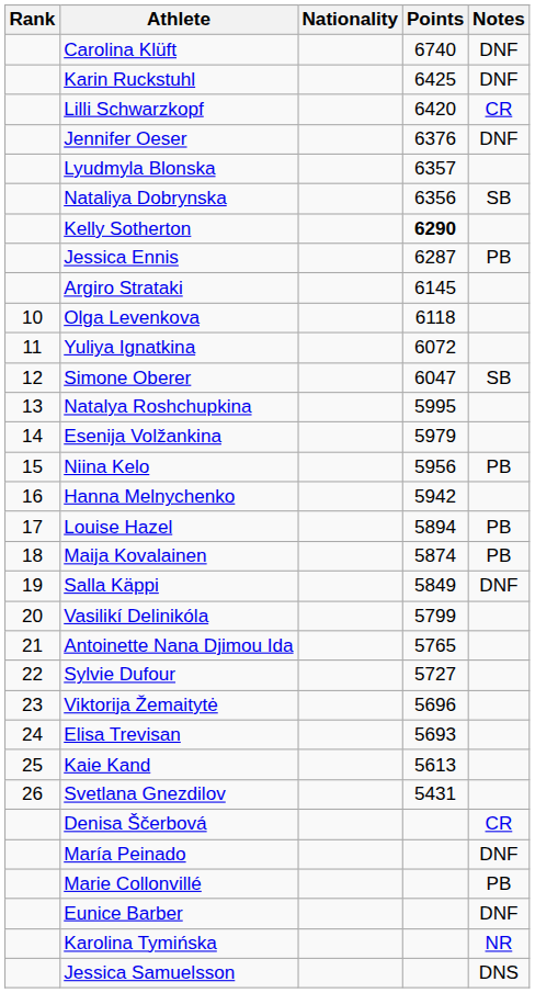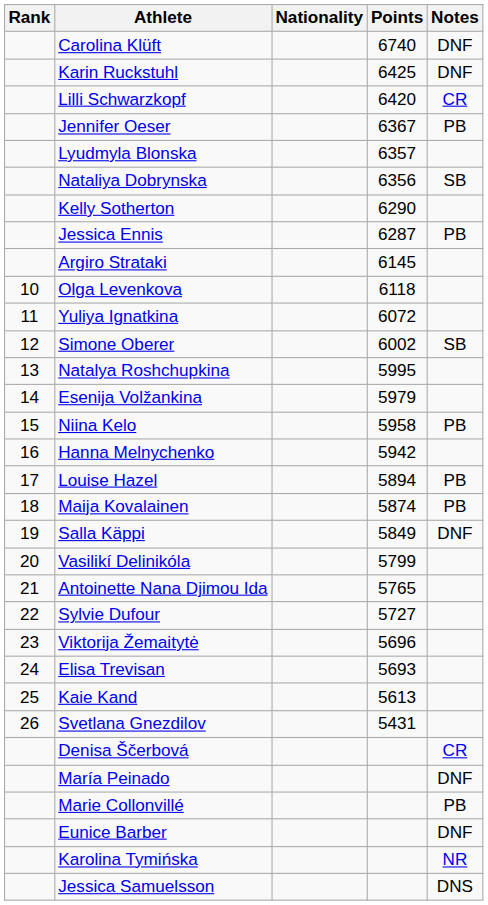 <table class="wikitable sortable" style="text-align:center">
 <tr>
 <th>Rank</th>
 <th>Athlete</th>
 <th>Nationality</th>
 <th>Points</th>
 <th>Notes</th>
 </tr>
 <tr>
 <td></td>
 <td align=left><a href='#'>Carolina Klüft</a></td>
 <td align=left></td>
 <td>6740</td>
 <td>DNF</td>
 </tr>
 <tr>
 <td></td>
 <td align=left><a href='#'>Karin Ruckstuhl</a></td>
 <td align=left></td>
 <td>6425</td>
 <td>DNF</td>
 </tr>
 <tr>
 <td></td>
 <td align=left><a href='#'>Lilli Schwarzkopf</a></td>
 <td align=left></td>
 <td>6420</td>
 <td><a href='#'>CR</a></td>
 </tr>
 <tr>
 <td></td>
 <td align=left><a href='#'>Jennifer Oeser</a></td>
 <td align=left></td>
-<td>6376</td>
-<td>DNF</td>
+<td>6367</td>
+<td>PB</td>
 </tr>
 <tr>
 <td></td>
 <td align=left><a href='#'>Lyudmyla Blonska</a></td>
 <td align=left></td>
 <td>6357</td>
 <td></td>
 </tr>
 <tr>
 <td></td>
 <td align=left><a href='#'>Nataliya Dobrynska</a></td>
 <td align=left></td>
 <td>6356</td>
 <td>SB</td>
 </tr>
 <tr>
 <td></td>
 <td align=left><a href='#'>Kelly Sotherton</a></td>
 <td align=left></td>
-<td><strong>6290</strong></td>
+<td>6290</td>
 <td></td>
 </tr>
 <tr>
 <td></td>
 <td align=left><a href='#'>Jessica Ennis</a></td>
 <td align=left></td>
 <td>6287</td>
 <td>PB</td>
 </tr>
 <tr>
 <td></td>
 <td align=left><a href='#'>Argiro Strataki</a></td>
 <td align=left></td>
 <td>6145</td>
 <td></td>
 </tr>
 <tr>
 <td>10</td>
 <td align=left><a href='#'>Olga Levenkova</a></td>
 <td align=left></td>
 <td>6118</td>
 <td></td>
 </tr>
 <tr>
 <td>11</td>
 <td align=left><a href='#'>Yuliya Ignatkina</a></td>
 <td align=left></td>
 <td>6072</td>
 <td></td>
 </tr>
 <tr>
 <td>12</td>
 <td align=left><a href='#'>Simone Oberer</a></td>
 <td align=left></td>
-<td>6047</td>
+<td>6002</td>
 <td>SB</td>
 </tr>
 <tr>
 <td>13</td>
 <td align=left><a href='#'>Natalya Roshchupkina</a></td>
 <td align=left></td>
 <td>5995</td>
 <td></td>
 </tr>
 <tr>
 <td>14</td>
 <td align=left><a href='#'>Esenija Volžankina</a></td>
 <td align=left></td>
 <td>5979</td>
 <td></td>
 </tr>
 <tr>
 <td>15</td>
 <td align=left><a href='#'>Niina Kelo</a></td>
 <td align=left></td>
-<td>5956</td>
+<td>5958</td>
 <td>PB</td>
 </tr>
 <tr>
 <td>16</td>
 <td align=left><a href='#'>Hanna Melnychenko</a></td>
 <td align=left></td>
 <td>5942</td>
 <td></td>
 </tr>
 <tr>
 <td>17</td>
 <td align=left><a href='#'>Louise Hazel</a></td>
 <td align=left></td>
 <td>5894</td>
 <td>PB</td>
 </tr>
 <tr>
 <td>18</td>
 <td align=left><a href='#'>Maija Kovalainen</a></td>
 <td align=left></td>
 <td>5874</td>
 <td>PB</td>
 </tr>
 <tr>
 <td>19</td>
 <td align=left><a href='#'>Salla Käppi</a></td>
 <td align=left></td>
 <td>5849</td>
 <td>DNF</td>
 </tr>
 <tr>
 <td>20</td>
 <td align=left><a href='#'>Vasilikí Delinikóla</a></td>
 <td align=left></td>
 <td>5799</td>
 <td></td>
 </tr>
 <tr>
 <td>21</td>
 <td align=left><a href='#'>Antoinette Nana Djimou Ida</a></td>
 <td align=left></td>
 <td>5765</td>
 <td></td>
 </tr>
 <tr>
 <td>22</td>
 <td align=left><a href='#'>Sylvie Dufour</a></td>
 <td align=left></td>
 <td>5727</td>
 <td></td>
 </tr>
 <tr>
 <td>23</td>
 <td align=left><a href='#'>Viktorija Žemaitytė</a></td>
 <td align=left></td>
 <td>5696</td>
 <td></td>
 </tr>
 <tr>
 <td>24</td>
 <td align=left><a href='#'>Elisa Trevisan</a></td>
 <td align=left></td>
 <td>5693</td>
 <td></td>
 </tr>
 <tr>
 <td>25</td>
 <td align=left><a href='#'>Kaie Kand</a></td>
 <td align=left></td>
 <td>5613</td>
 <td></td>
 </tr>
 <tr>
 <td>26</td>
 <td align=left><a href='#'>Svetlana Gnezdilov</a></td>
 <td align=left></td>
 <td>5431</td>
 <td></td>
 </tr>
 <tr>
 <td></td>
 <td align=left><a href='#'>Denisa Ščerbová</a></td>
 <td align=left></td>
 <td></td>
 <td><a href='#'>CR</a></td>
 </tr>
 <tr>
 <td></td>
 <td align=left><a href='#'>María Peinado</a></td>
 <td align=left></td>
 <td></td>
 <td>DNF</td>
 </tr>
 <tr>
 <td></td>
 <td align=left><a href='#'>Marie Collonvillé</a></td>
 <td align=left></td>
 <td></td>
 <td>PB</td>
 </tr>
 <tr>
 <td></td>
 <td align=left><a href='#'>Eunice Barber</a></td>
 <td align=left></td>
 <td></td>
 <td>DNF</td>
 </tr>
 <tr>
 <td></td>
 <td align=left><a href='#'>Karolina Tymińska</a></td>
 <td align=left></td>
 <td></td>
 <td><a href='#'>NR</a></td>
 </tr>
 <tr>
 <td></td>
 <td align=left><a href='#'>Jessica Samuelsson</a></td>
 <td align=left></td>
 <td></td>
 <td>DNS</td>
 </tr>
 </table>
